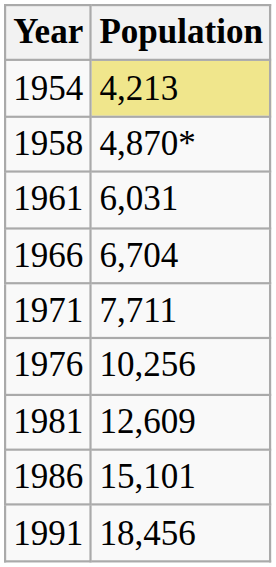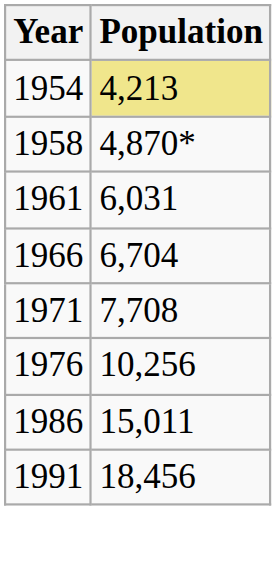 <table class="wikitable">
 <tr>
 <th>Year</th>
 <th>Population</th>
 </tr>
 <tr>
 <td>1954</td>
 <td style="background: khaki;">4,213</td>
 </tr>
 <tr>
 <td>1958</td>
 <td>4,870*</td>
 </tr>
 <tr>
 <td>1961</td>
 <td>6,031</td>
 </tr>
 <tr>
 <td>1966</td>
 <td>6,704</td>
 </tr>
 <tr>
 <td>1971</td>
-<td>7,711</td>
+<td>7,708</td>
 </tr>
 <tr>
 <td>1976</td>
 <td>10,256</td>
 </tr>
 <tr>
-<td>1981</td>
-<td>12,609</td>
-</tr>
-<tr>
 <td>1986</td>
-<td>15,101</td>
+<td>15,011</td>
 </tr>
 <tr>
 <td>1991</td>
 <td>18,456</td>
 </tr>
 </table>
